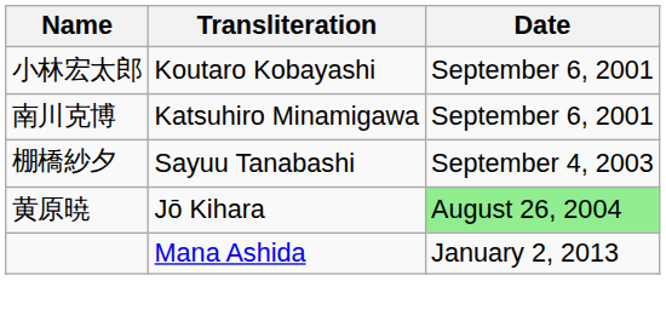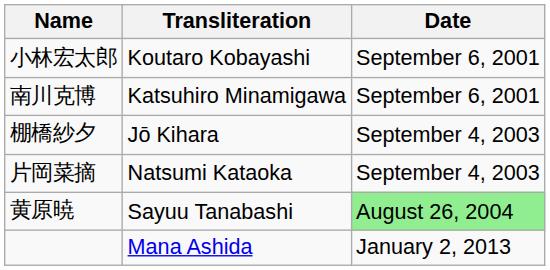 <table class="wikitable" border="1">
 <tr>
 <th>Name</th>
 <th>Transliteration</th>
 <th>Date</th>
 </tr>
 <tr>
 <td>小林宏太郎</td>
 <td>Koutaro Kobayashi</td>
 <td>September 6, 2001</td>
 </tr>
 <tr>
 <td>南川克博</td>
 <td>Katsuhiro Minamigawa</td>
 <td>September 6, 2001</td>
 </tr>
 <tr>
 <td>棚橋紗夕</td>
-<td>Sayuu Tanabashi</td>
+<td>Jō Kihara</td>
+<td>September 4, 2003</td>
+</tr>
+<tr>
+<td>片岡菜摘</td>
+<td>Natsumi Kataoka</td>
 <td>September 4, 2003</td>
 </tr>
 <tr>
 <td>黄原暁</td>
-<td>Jō Kihara</td>
+<td>Sayuu Tanabashi</td>
 <td style="background: lightgreen;">August 26, 2004</td>
 </tr>
 <tr>
 <td></td>
 <td><a href='#'>Mana Ashida</a></td>
 <td>January 2, 2013</td>
 </tr>
 </table>
